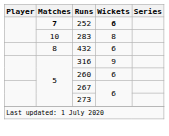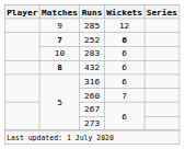 <table class="wikitable plainrowheaders sortable">
 <tr>
 <th scope=col>Player</th>
 <th scope=col>Matches</th>
 <th scope=col>Runs</th>
 <th scope=col>Wickets</th>
 <th scope=col>Series</th>
+</tr>
+<tr>
+<td></td>
+<td align=center>9</td>
+<td align=center>285</td>
+<td align=center>12</td>
+<td></td>
 </tr>
 <tr>
 <td rowspan=2></td>
 <td align=center><strong>7</strong></td>
 <td align=center>252</td>
 <td align=center><strong>6</strong></td>
 <td></td>
 </tr>
 <tr>
 <td align=center>10</td>
 <td align=center>283</td>
-<td align=center>8</td>
+<td align=center>6</td>
 <td></td>
 </tr>
 <tr>
 <td></td>
-<td align=center>8</td>
+<td align=center><strong>8</strong></td>
 <td align=center>432</td>
 <td align=center>6</td>
 <td></td>
 </tr>
 <tr>
 <td rowspan=2></td>
 <td align=center rowspan=4>5</td>
 <td align=center>316</td>
-<td align=center>9</td>
+<td align=center>6</td>
 <td></td>
 </tr>
 <tr>
 <td align=center>260</td>
-<td align=center>6</td>
+<td align=center>7</td>
 <td></td>
 </tr>
 <tr>
 <td rowspan=2></td>
 <td align=center>267</td>
 <td align=center rowspan=2>6</td>
 <td></td>
 </tr>
 <tr>
 <td align=center>273</td>
 <td></td>
 </tr>
 <tr>
 </tr>
 <tr class=sortbottom>
 <td colspan=5><small>Last updated: 1 July 2020</small></td>
 </tr>
 </table>
